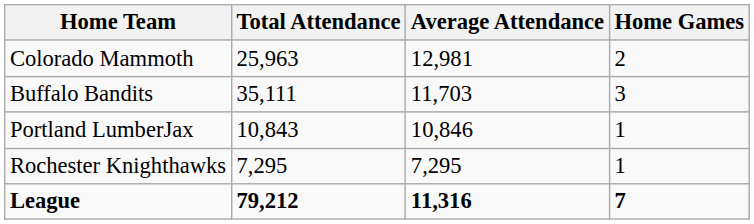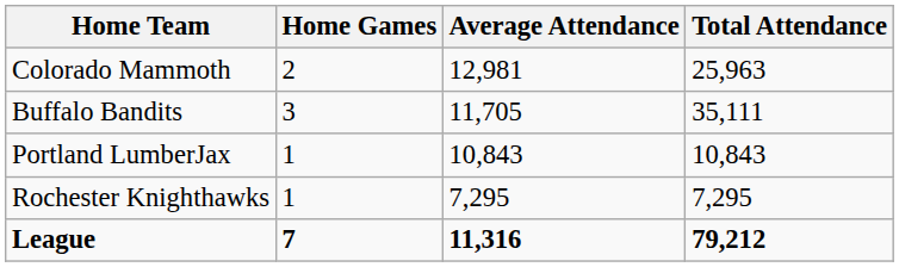 <table class="wikitable sortable">
 <tr>
 <th>Home Team</th>
+<th>Home Games</th>
+<th>Average Attendance</th>
 <th>Total Attendance</th>
-<th>Average Attendance</th>
-<th>Home Games</th>
 </tr>
 <tr>
 <td>Colorado Mammoth</td>
+<td>2</td>
+<td>12,981</td>
 <td>25,963</td>
-<td>12,981</td>
-<td>2</td>
 </tr>
 <tr>
 <td>Buffalo Bandits</td>
+<td>3</td>
+<td>11,705</td>
 <td>35,111</td>
-<td>11,703</td>
-<td>3</td>
 </tr>
 <tr>
 <td>Portland LumberJax</td>
+<td>1</td>
 <td>10,843</td>
-<td>10,846</td>
-<td>1</td>
+<td>10,843</td>
 </tr>
 <tr>
 <td>Rochester Knighthawks</td>
+<td>1</td>
 <td>7,295</td>
 <td>7,295</td>
-<td>1</td>
 </tr>
 <tr class="sortbottom">
 <td><strong>League</strong></td>
+<td><strong>7</strong></td>
+<td><strong>11,316</strong></td>
 <td><strong>79,212</strong></td>
-<td><strong>11,316</strong></td>
-<td><strong>7</strong></td>
 </tr>
 </table>
